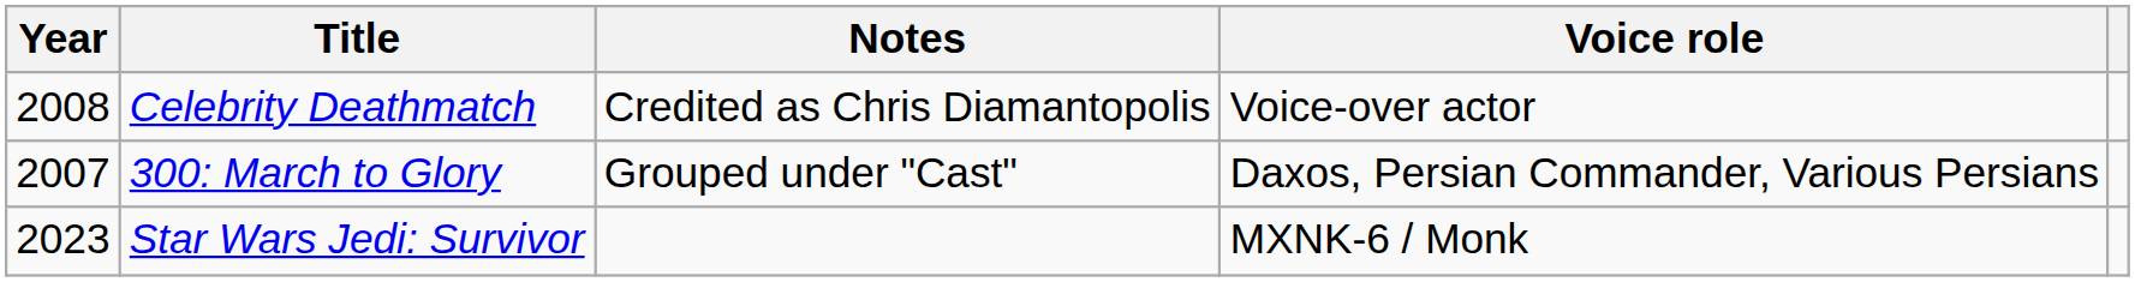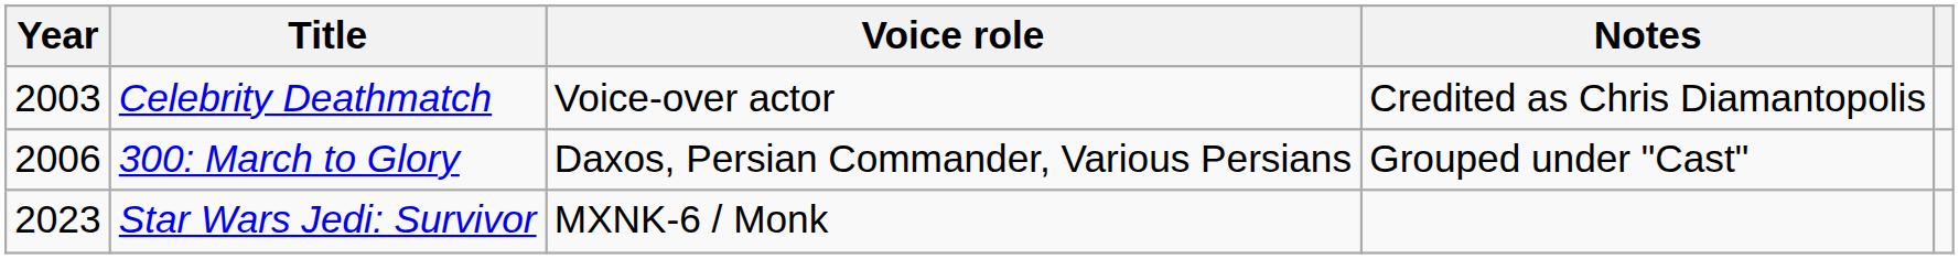 <table class="wikitable sortable plainrowheaders">
 <tr>
 <th>Year</th>
 <th>Title</th>
+<th>Voice role</th>
 <th class=unsortable>Notes</th>
-<th>Voice role</th>
 <th class=unsortable></th>
 </tr>
 <tr>
-<td>2008</td>
+<td>2003</td>
 <td><em><a href='#'>Celebrity Deathmatch</a></em></td>
+<td>Voice-over actor</td>
 <td>Credited as Chris Diamantopolis</td>
-<td>Voice-over actor</td>
 <td></td>
 </tr>
 <tr>
-<td>2007</td>
+<td>2006</td>
 <td><em><a href='#'>300: March to Glory</a></em></td>
+<td>Daxos, Persian Commander, Various Persians</td>
 <td>Grouped under "Cast"</td>
-<td>Daxos, Persian Commander, Various Persians</td>
 <td></td>
 </tr>
 <tr>
 <td>2023</td>
 <td><em><a href='#'>Star Wars Jedi: Survivor</a></em></td>
+<td>MXNK-6 / Monk</td>
 <td></td>
-<td>MXNK-6 / Monk</td>
 <td></td>
 </tr>
 </table>
